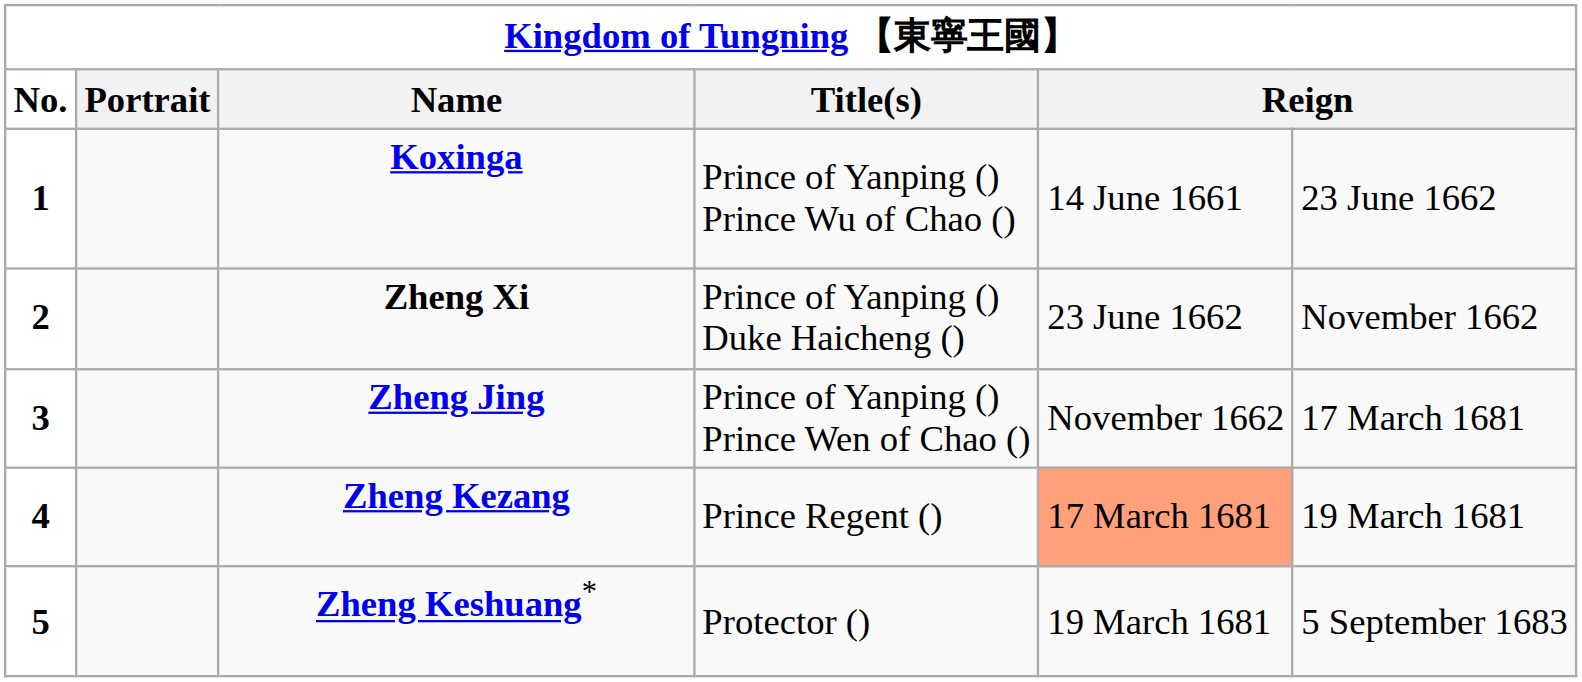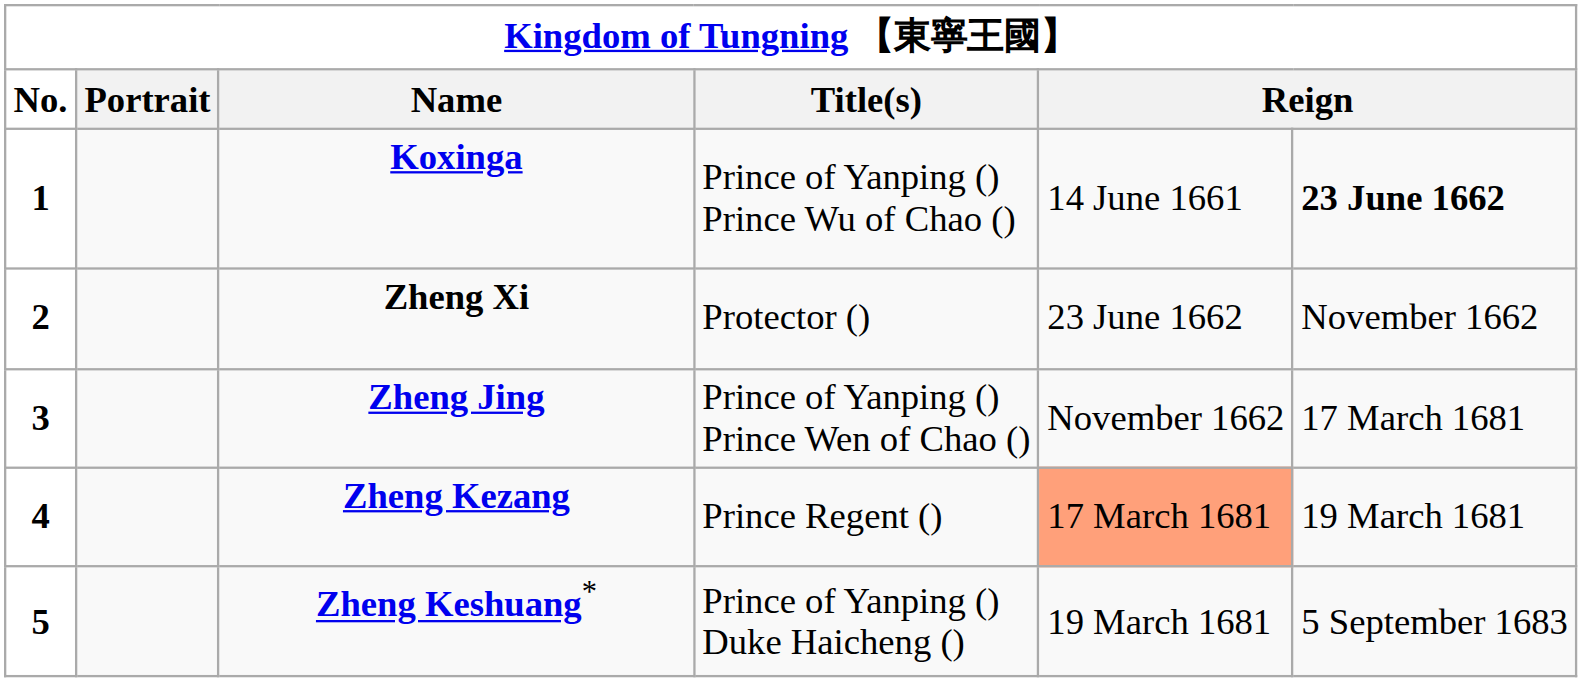 <table class=wikitable>
 <tr>
 <th align=center style="background:white; color:black;" colspan="6"> <a href='#'><span>Kingdom of Tungning</span></a> 【東寧王國】</th>
 </tr>
 <tr>
 <th align=center style="background:white; color:black;">No.</th>
 <th>Portrait</th>
 <th width=200>Name<br><small></small></th>
 <th>Title(s)</th>
 <th colspan=2>Reign<br><small></small></th>
 </tr>
 <tr>
 <td align=center style="background:white; color:black;"><strong>1</strong></td>
 <td></td>
 <td align=center><strong><a href='#'>Koxinga</a> <br></strong><br><br><small></small></td>
 <td>Prince of Yanping ()<br>Prince Wu of Chao ()</td>
 <td>14 June 1661<br><small></small></td>
-<td>23 June 1662<br><small></small></td>
+<td><strong>23 June 1662<br><small></small></strong></td>
 </tr>
 <tr>
 <td align=center style="background:white; color:black;"><strong>2</strong></td>
 <td></td>
 <td align=center><strong>Zheng Xi</strong><br><br><small></small></td>
-<td>Prince of Yanping ()<br> Duke Haicheng ()</td>
+<td>Protector ()</td>
 <td>23 June 1662<br><small></small></td>
 <td>November 1662 <br><small></small></td>
 </tr>
 <tr>
 <td align=center style="background:white; color:black;"><strong>3</strong></td>
 <td></td>
 <td align=center><strong><a href='#'>Zheng Jing</a></strong><br><br><small></small></td>
 <td>Prince of Yanping ()<br>Prince Wen of Chao ()</td>
 <td>November 1662 <br><small></small></td>
 <td>17 March 1681<br><small></small></td>
 </tr>
 <tr>
 <td align=center style="background:white; color:black;"><strong>4</strong></td>
 <td></td>
 <td align=center><strong><a href='#'>Zheng Kezang</a></strong><br><br><small></small></td>
 <td>Prince Regent ()</td>
 <td style="background: lightsalmon;">17 March 1681<br><small></small></td>
 <td>19 March 1681<br><small></small></td>
 </tr>
 <tr>
 <td align=center style="background:white; color:black;"><strong>5</strong></td>
 <td></td>
 <td align=center><strong><a href='#'>Zheng Keshuang</a></strong><sup>*</sup><br><br><small></small></td>
-<td>Protector ()</td>
+<td>Prince of Yanping ()<br> Duke Haicheng ()</td>
 <td>19 March 1681<br><small></small></td>
 <td>5 September 1683<br><small></small></td>
 </tr>
 </table>
